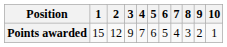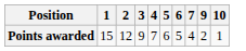 <table class="wikitable floatleft" style="text-align: center">
 <tr>
 <th scope="col">Position</th>
 <th scope="col">1</th>
 <th scope="col">2</th>
 <th scope="col">3</th>
 <th scope="col">4</th>
 <th scope="col">5</th>
 <th scope="col">6</th>
 <th scope="col">7</th>
-<th scope="col">8</th>
 <th scope="col">9</th>
 <th scope="col">10</th>
 </tr>
 <tr>
 <th scope="row">Points awarded</th>
 <td>15</td>
 <td>12</td>
 <td>9</td>
 <td>7</td>
 <td>6</td>
 <td>5</td>
 <td>4</td>
-<td>3</td>
 <td>2</td>
 <td>1</td>
 </tr>
 </table>
